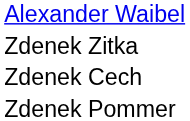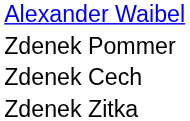 <table>
 <tr>
 <th></th>
 <td> <a href='#'>Alexander Waibel</a></td>
 </tr>
 <tr>
 <th></th>
-<td>Zdenek Zitka</td>
+<td>Zdenek Pommer</td>
 </tr>
 <tr>
 <th></th>
 <td>Zdenek Cech</td>
 </tr>
 <tr>
 <th></th>
-<td>Zdenek Pommer</td>
+<td>Zdenek Zitka</td>
 </tr>
 </table>
